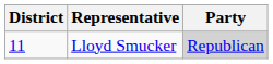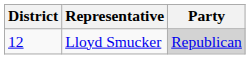 <table class="wikitable">
 <tr>
 <th>District</th>
 <th>Representative</th>
 <th>Party</th>
 </tr>
 <tr>
-<td><a href='#'>11</a></td>
+<td><a href='#'>12</a></td>
 <td><a href='#'>Lloyd Smucker</a></td>
 <td style="background: lightgrey;"><a href='#'>Republican</a></td>
 </tr>
 </table>
